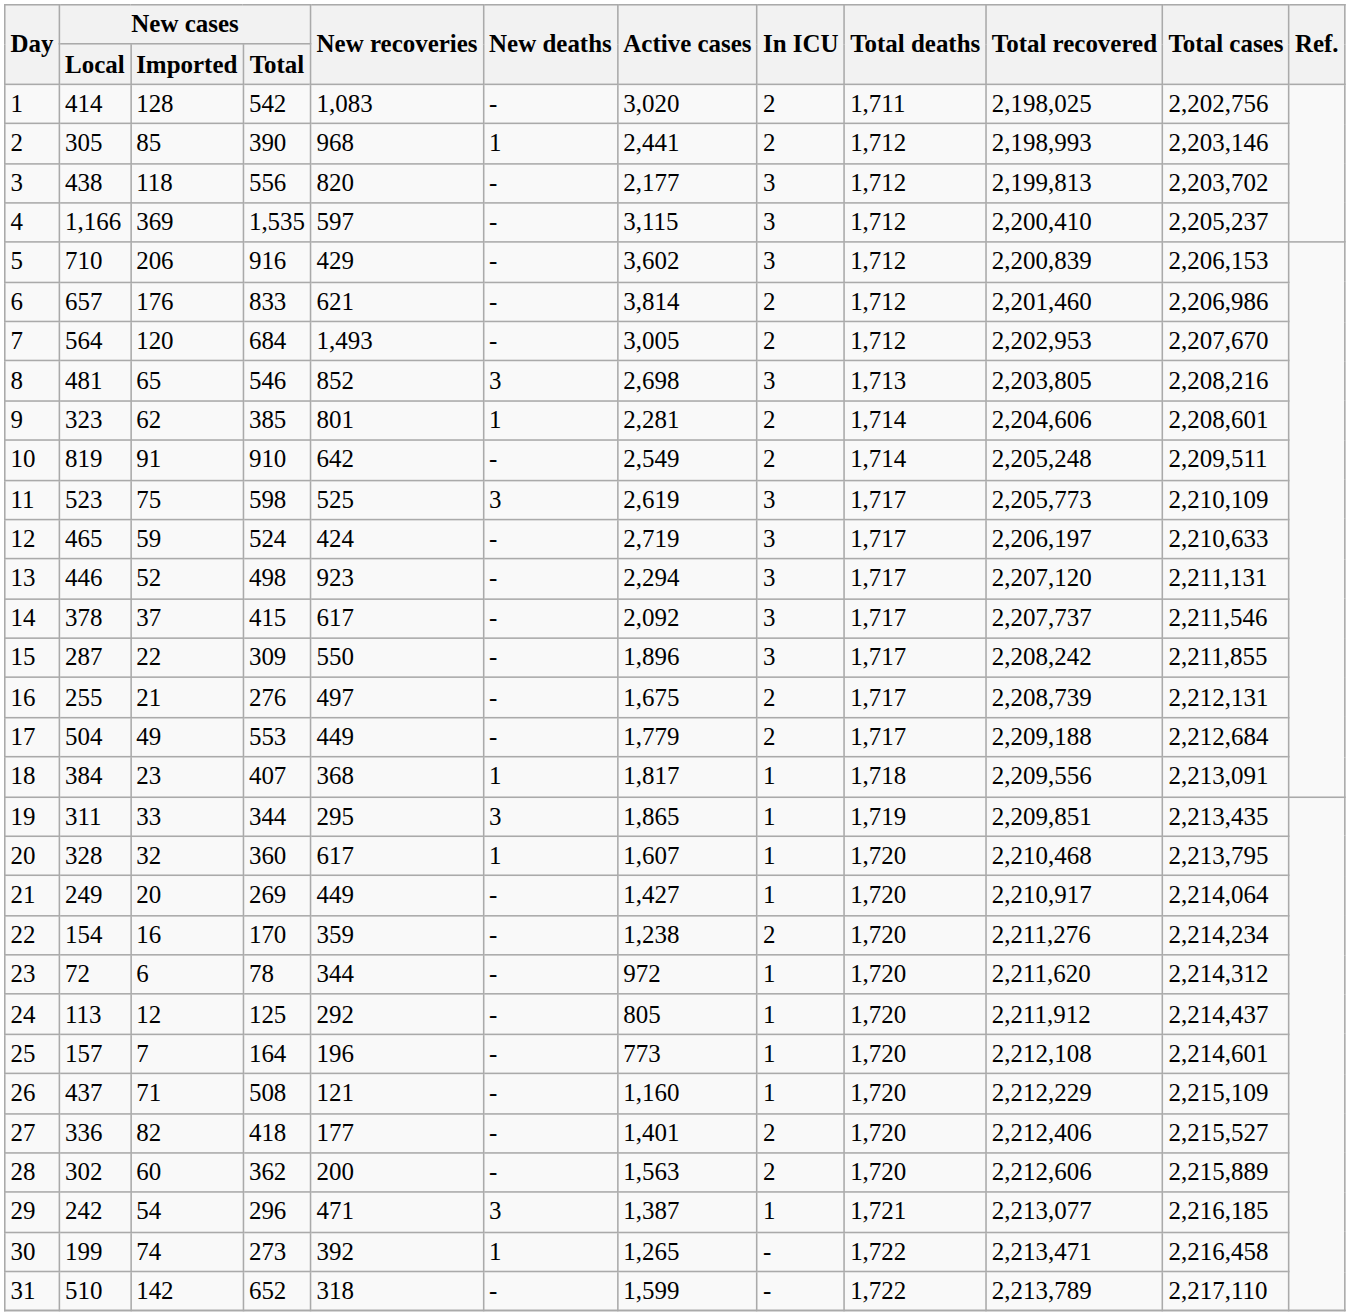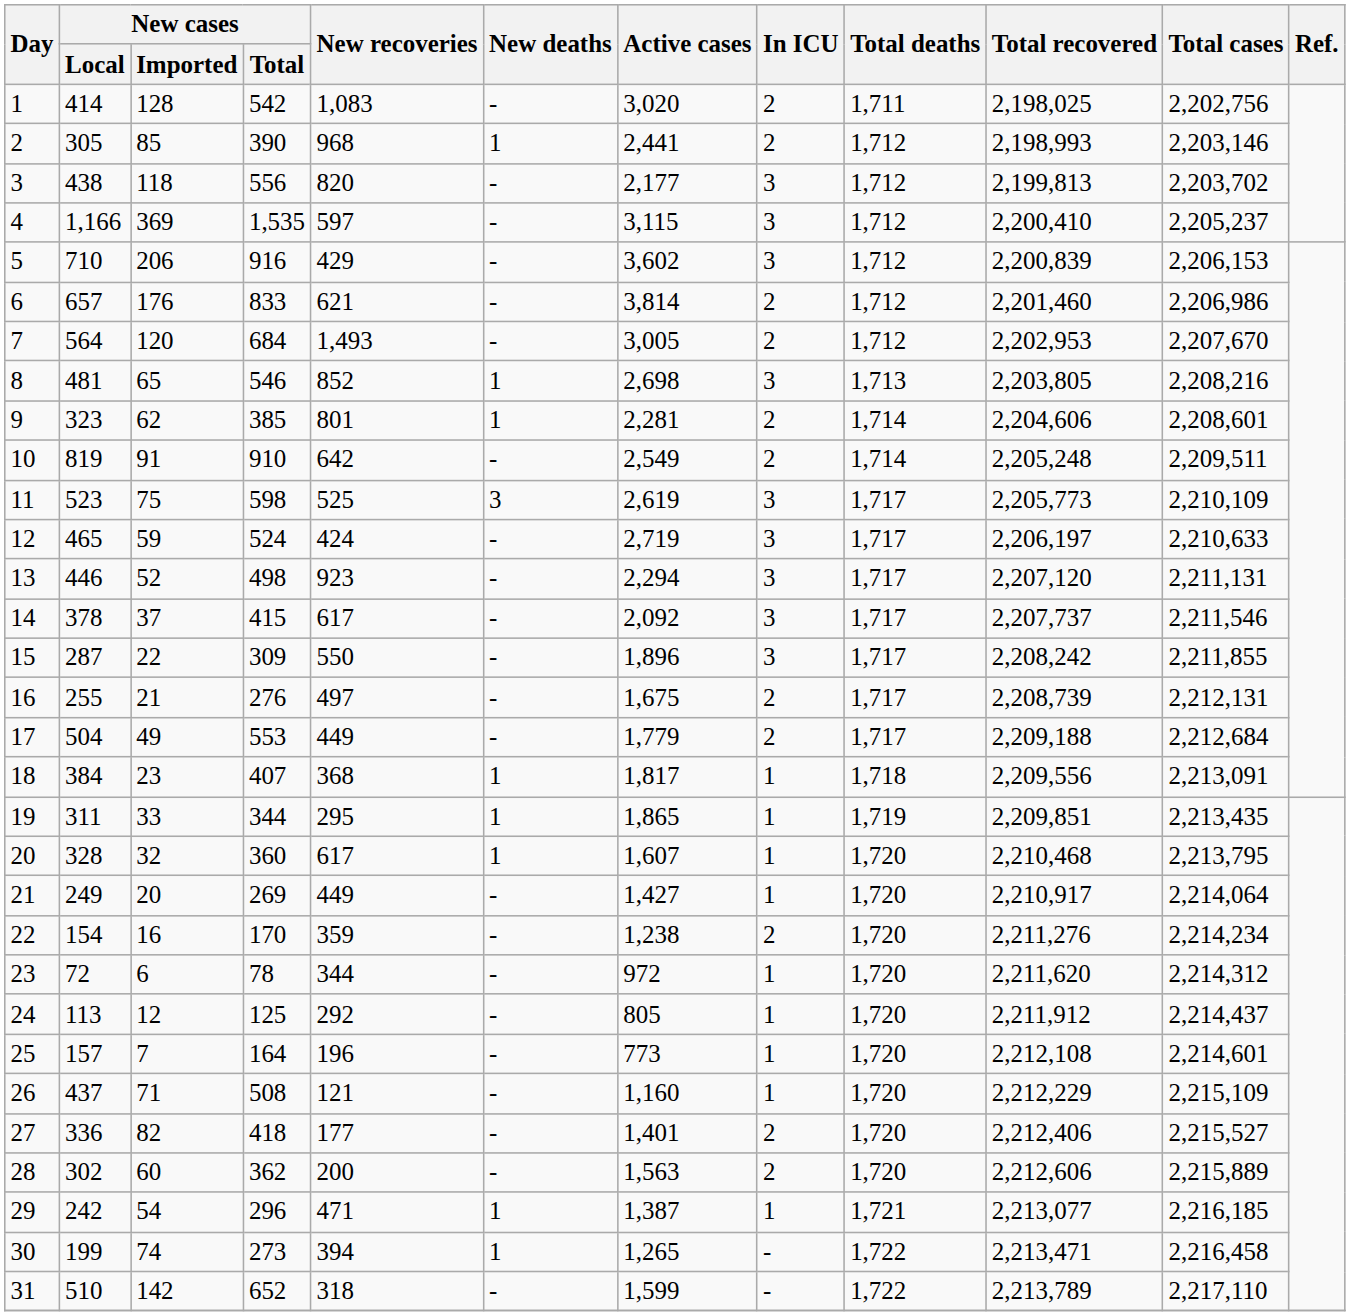 <table class="wikitable">
 <tr>
 <th rowspan="2">Day</th>
 <th colspan="3">New cases</th>
 <th rowspan="2">New recoveries</th>
 <th rowspan="2">New deaths</th>
 <th rowspan="2">Active cases</th>
 <th rowspan="2">In ICU</th>
 <th rowspan="2">Total deaths</th>
 <th rowspan="2">Total recovered</th>
 <th rowspan="2">Total cases</th>
 <th rowspan="2">Ref.</th>
 </tr>
 <tr>
 <th>Local</th>
 <th>Imported</th>
 <th>Total</th>
 </tr>
 <tr>
 <td>1</td>
 <td>414</td>
 <td>128</td>
 <td>542</td>
 <td>1,083</td>
 <td>-</td>
 <td>3,020</td>
 <td>2</td>
 <td>1,711</td>
 <td>2,198,025</td>
 <td>2,202,756</td>
 <td rowspan="4"></td>
 </tr>
 <tr>
 <td>2</td>
 <td>305</td>
 <td>85</td>
 <td>390</td>
 <td>968</td>
 <td>1</td>
 <td>2,441</td>
 <td>2</td>
 <td>1,712</td>
 <td>2,198,993</td>
 <td>2,203,146</td>
 </tr>
 <tr>
 <td>3</td>
 <td>438</td>
 <td>118</td>
 <td>556</td>
 <td>820</td>
 <td>-</td>
 <td>2,177</td>
 <td>3</td>
 <td>1,712</td>
 <td>2,199,813</td>
 <td>2,203,702</td>
 </tr>
 <tr>
 <td>4</td>
 <td>1,166</td>
 <td>369</td>
 <td>1,535</td>
 <td>597</td>
 <td>-</td>
 <td>3,115</td>
 <td>3</td>
 <td>1,712</td>
 <td>2,200,410</td>
 <td>2,205,237</td>
 </tr>
 <tr>
 <td>5</td>
 <td>710</td>
 <td>206</td>
 <td>916</td>
 <td>429</td>
 <td>-</td>
 <td>3,602</td>
 <td>3</td>
 <td>1,712</td>
 <td>2,200,839</td>
 <td>2,206,153</td>
 <td rowspan="14"></td>
 </tr>
 <tr>
 <td>6</td>
 <td>657</td>
 <td>176</td>
 <td>833</td>
 <td>621</td>
 <td>-</td>
 <td>3,814</td>
 <td>2</td>
 <td>1,712</td>
 <td>2,201,460</td>
 <td>2,206,986</td>
 </tr>
 <tr>
 <td>7</td>
 <td>564</td>
 <td>120</td>
 <td>684</td>
 <td>1,493</td>
 <td>-</td>
 <td>3,005</td>
 <td>2</td>
 <td>1,712</td>
 <td>2,202,953</td>
 <td>2,207,670</td>
 </tr>
 <tr>
 <td>8</td>
 <td>481</td>
 <td>65</td>
 <td>546</td>
 <td>852</td>
-<td>3</td>
+<td>1</td>
 <td>2,698</td>
 <td>3</td>
 <td>1,713</td>
 <td>2,203,805</td>
 <td>2,208,216</td>
 </tr>
 <tr>
 <td>9</td>
 <td>323</td>
 <td>62</td>
 <td>385</td>
 <td>801</td>
 <td>1</td>
 <td>2,281</td>
 <td>2</td>
 <td>1,714</td>
 <td>2,204,606</td>
 <td>2,208,601</td>
 </tr>
 <tr>
 <td>10</td>
 <td>819</td>
 <td>91</td>
 <td>910</td>
 <td>642</td>
 <td>-</td>
 <td>2,549</td>
 <td>2</td>
 <td>1,714</td>
 <td>2,205,248</td>
 <td>2,209,511</td>
 </tr>
 <tr>
 <td>11</td>
 <td>523</td>
 <td>75</td>
 <td>598</td>
 <td>525</td>
 <td>3</td>
 <td>2,619</td>
 <td>3</td>
 <td>1,717</td>
 <td>2,205,773</td>
 <td>2,210,109</td>
 </tr>
 <tr>
 <td>12</td>
 <td>465</td>
 <td>59</td>
 <td>524</td>
 <td>424</td>
 <td>-</td>
 <td>2,719</td>
 <td>3</td>
 <td>1,717</td>
 <td>2,206,197</td>
 <td>2,210,633</td>
 </tr>
 <tr>
 <td>13</td>
 <td>446</td>
 <td>52</td>
 <td>498</td>
 <td>923</td>
 <td>-</td>
 <td>2,294</td>
 <td>3</td>
 <td>1,717</td>
 <td>2,207,120</td>
 <td>2,211,131</td>
 </tr>
 <tr>
 <td>14</td>
 <td>378</td>
 <td>37</td>
 <td>415</td>
 <td>617</td>
 <td>-</td>
 <td>2,092</td>
 <td>3</td>
 <td>1,717</td>
 <td>2,207,737</td>
 <td>2,211,546</td>
 </tr>
 <tr>
 <td>15</td>
 <td>287</td>
 <td>22</td>
 <td>309</td>
 <td>550</td>
 <td>-</td>
 <td>1,896</td>
 <td>3</td>
 <td>1,717</td>
 <td>2,208,242</td>
 <td>2,211,855</td>
 </tr>
 <tr>
 <td>16</td>
 <td>255</td>
 <td>21</td>
 <td>276</td>
 <td>497</td>
 <td>-</td>
 <td>1,675</td>
 <td>2</td>
 <td>1,717</td>
 <td>2,208,739</td>
 <td>2,212,131</td>
 </tr>
 <tr>
 <td>17</td>
 <td>504</td>
 <td>49</td>
 <td>553</td>
 <td>449</td>
 <td>-</td>
 <td>1,779</td>
 <td>2</td>
 <td>1,717</td>
 <td>2,209,188</td>
 <td>2,212,684</td>
 </tr>
 <tr>
 <td>18</td>
 <td>384</td>
 <td>23</td>
 <td>407</td>
 <td>368</td>
 <td>1</td>
 <td>1,817</td>
 <td>1</td>
 <td>1,718</td>
 <td>2,209,556</td>
 <td>2,213,091</td>
 </tr>
 <tr>
 <td>19</td>
 <td>311</td>
 <td>33</td>
 <td>344</td>
 <td>295</td>
-<td>3</td>
+<td>1</td>
 <td>1,865</td>
 <td>1</td>
 <td>1,719</td>
 <td>2,209,851</td>
 <td>2,213,435</td>
 <td rowspan="13"></td>
 </tr>
 <tr>
 <td>20</td>
 <td>328</td>
 <td>32</td>
 <td>360</td>
 <td>617</td>
 <td>1</td>
 <td>1,607</td>
 <td>1</td>
 <td>1,720</td>
 <td>2,210,468</td>
 <td>2,213,795</td>
 </tr>
 <tr>
 <td>21</td>
 <td>249</td>
 <td>20</td>
 <td>269</td>
 <td>449</td>
 <td>-</td>
 <td>1,427</td>
 <td>1</td>
 <td>1,720</td>
 <td>2,210,917</td>
 <td>2,214,064</td>
 </tr>
 <tr>
 <td>22</td>
 <td>154</td>
 <td>16</td>
 <td>170</td>
 <td>359</td>
 <td>-</td>
 <td>1,238</td>
 <td>2</td>
 <td>1,720</td>
 <td>2,211,276</td>
 <td>2,214,234</td>
 </tr>
 <tr>
 <td>23</td>
 <td>72</td>
 <td>6</td>
 <td>78</td>
 <td>344</td>
 <td>-</td>
 <td>972</td>
 <td>1</td>
 <td>1,720</td>
 <td>2,211,620</td>
 <td>2,214,312</td>
 </tr>
 <tr>
 <td>24</td>
 <td>113</td>
 <td>12</td>
 <td>125</td>
 <td>292</td>
 <td>-</td>
 <td>805</td>
 <td>1</td>
 <td>1,720</td>
 <td>2,211,912</td>
 <td>2,214,437</td>
 </tr>
 <tr>
 <td>25</td>
 <td>157</td>
 <td>7</td>
 <td>164</td>
 <td>196</td>
 <td>-</td>
 <td>773</td>
 <td>1</td>
 <td>1,720</td>
 <td>2,212,108</td>
 <td>2,214,601</td>
 </tr>
 <tr>
 <td>26</td>
 <td>437</td>
 <td>71</td>
 <td>508</td>
 <td>121</td>
 <td>-</td>
 <td>1,160</td>
 <td>1</td>
 <td>1,720</td>
 <td>2,212,229</td>
 <td>2,215,109</td>
 </tr>
 <tr>
 <td>27</td>
 <td>336</td>
 <td>82</td>
 <td>418</td>
 <td>177</td>
 <td>-</td>
 <td>1,401</td>
 <td>2</td>
 <td>1,720</td>
 <td>2,212,406</td>
 <td>2,215,527</td>
 </tr>
 <tr>
 <td>28</td>
 <td>302</td>
 <td>60</td>
 <td>362</td>
 <td>200</td>
 <td>-</td>
 <td>1,563</td>
 <td>2</td>
 <td>1,720</td>
 <td>2,212,606</td>
 <td>2,215,889</td>
 </tr>
 <tr>
 <td>29</td>
 <td>242</td>
 <td>54</td>
 <td>296</td>
 <td>471</td>
-<td>3</td>
+<td>1</td>
 <td>1,387</td>
 <td>1</td>
 <td>1,721</td>
 <td>2,213,077</td>
 <td>2,216,185</td>
 </tr>
 <tr>
 <td>30</td>
 <td>199</td>
 <td>74</td>
 <td>273</td>
-<td>392</td>
+<td>394</td>
 <td>1</td>
 <td>1,265</td>
 <td>-</td>
 <td>1,722</td>
 <td>2,213,471</td>
 <td>2,216,458</td>
 </tr>
 <tr>
 <td>31</td>
 <td>510</td>
 <td>142</td>
 <td>652</td>
 <td>318</td>
 <td>-</td>
 <td>1,599</td>
 <td>-</td>
 <td>1,722</td>
 <td>2,213,789</td>
 <td>2,217,110</td>
 </tr>
 <tr>
 </tr>
 </table>
